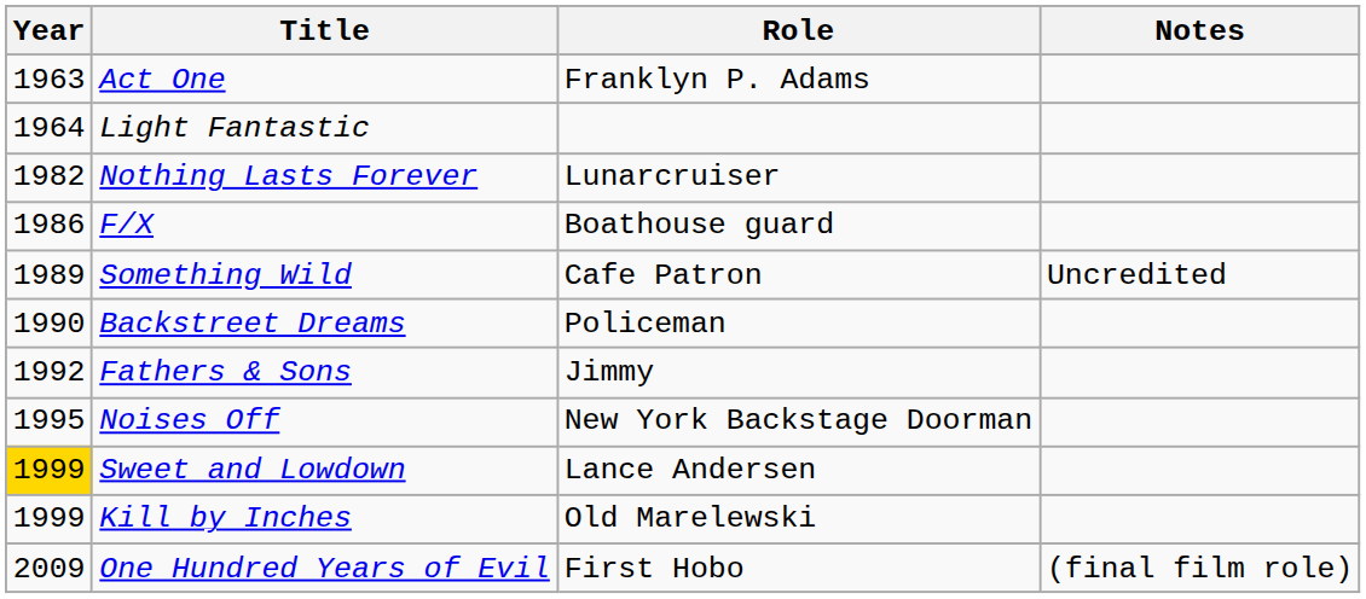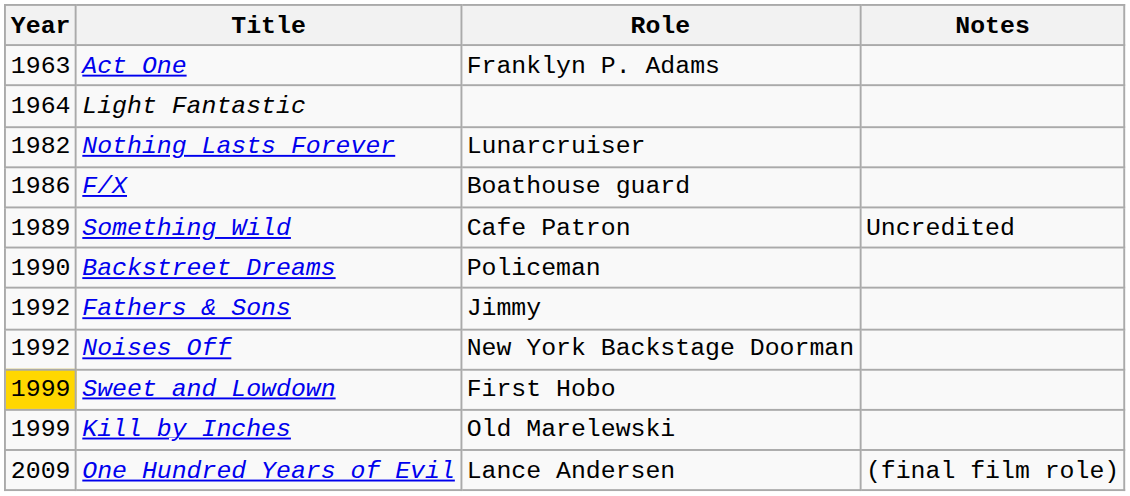 <table class="wikitable">
 <tr>
 <th>Year</th>
 <th>Title</th>
 <th>Role</th>
 <th>Notes</th>
 </tr>
 <tr>
 <td>1963</td>
 <td><em><a href='#'>Act One</a></em></td>
 <td>Franklyn P. Adams</td>
 <td></td>
 </tr>
 <tr>
 <td>1964</td>
 <td><em>Light Fantastic</em></td>
 <td></td>
 <td></td>
 </tr>
 <tr>
 <td>1982</td>
 <td><em><a href='#'>Nothing Lasts Forever</a></em></td>
 <td>Lunarcruiser</td>
 <td></td>
 </tr>
 <tr>
 <td>1986</td>
 <td><em><a href='#'>F/X</a></em></td>
 <td>Boathouse guard</td>
 <td></td>
 </tr>
 <tr>
 <td>1989</td>
 <td><em><a href='#'>Something Wild</a></em></td>
 <td>Cafe Patron</td>
 <td>Uncredited</td>
 </tr>
 <tr>
 <td>1990</td>
 <td><em><a href='#'>Backstreet Dreams</a></em></td>
 <td>Policeman</td>
 <td></td>
 </tr>
 <tr>
 <td>1992</td>
 <td><em><a href='#'>Fathers & Sons</a></em></td>
 <td>Jimmy</td>
 <td></td>
 </tr>
 <tr>
-<td>1995</td>
+<td>1992</td>
 <td><em><a href='#'>Noises Off</a></em></td>
 <td>New York Backstage Doorman</td>
 <td></td>
 </tr>
 <tr>
 <td style="background: gold;">1999</td>
 <td><em><a href='#'>Sweet and Lowdown</a></em></td>
-<td>Lance Andersen</td>
+<td>First Hobo</td>
 <td></td>
 </tr>
 <tr>
 <td>1999</td>
 <td><em><a href='#'>Kill by Inches</a></em></td>
 <td>Old Marelewski</td>
 <td></td>
 </tr>
 <tr>
 <td>2009</td>
 <td><em><a href='#'>One Hundred Years of Evil</a></em></td>
-<td>First Hobo</td>
+<td>Lance Andersen</td>
 <td>(final film role)</td>
 </tr>
 </table>
